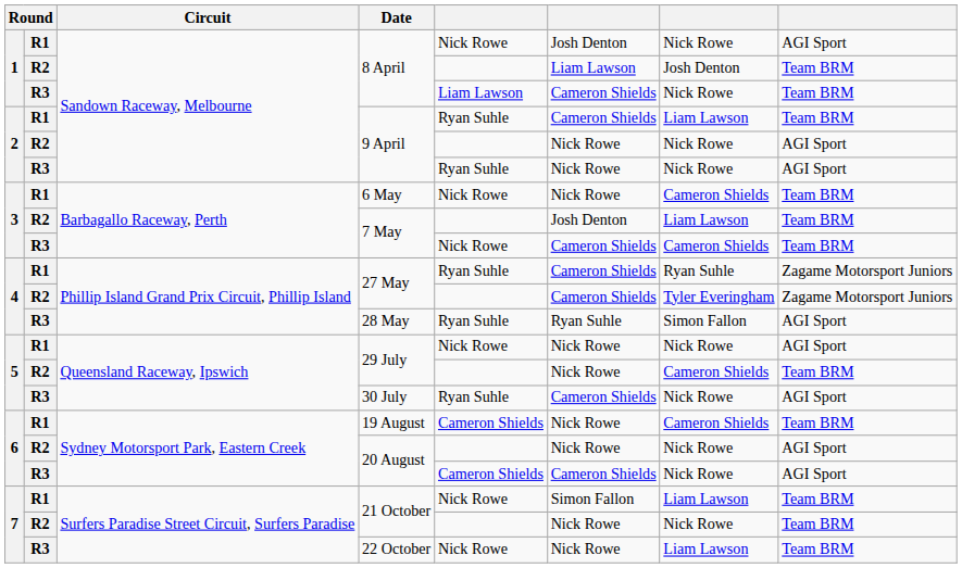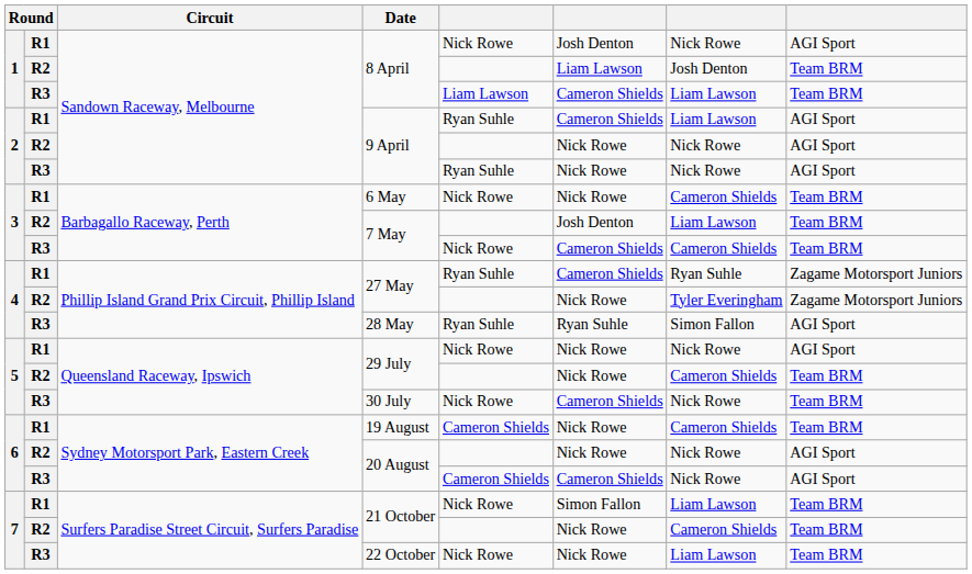 <table class="wikitable" style="font-size: 85%">
 <tr>
 <th colspan=2>Round</th>
 <th>Circuit</th>
 <th>Date</th>
 <th></th>
 <th></th>
 <th></th>
 <th></th>
 </tr>
 <tr>
 <th rowspan=3>1</th>
 <th>R1</th>
 <td rowspan=6><a href='#'>Sandown Raceway</a>, <a href='#'>Melbourne</a></td>
 <td rowspan=3>8 April</td>
 <td> Nick Rowe</td>
 <td> Josh Denton</td>
 <td> Nick Rowe</td>
 <td>AGI Sport</td>
 </tr>
 <tr>
 <th>R2</th>
 <td></td>
 <td> <a href='#'>Liam Lawson</a></td>
 <td> Josh Denton</td>
 <td><a href='#'>Team BRM</a></td>
 </tr>
 <tr>
 <th>R3</th>
 <td> <a href='#'>Liam Lawson</a></td>
 <td> <a href='#'>Cameron Shields</a></td>
-<td> Nick Rowe</td>
+<td> <a href='#'>Liam Lawson</a></td>
 <td><a href='#'>Team BRM</a></td>
 </tr>
 <tr>
 <th rowspan=3>2</th>
 <th>R1</th>
 <td rowspan=3>9 April</td>
 <td> Ryan Suhle</td>
 <td> <a href='#'>Cameron Shields</a></td>
 <td> <a href='#'>Liam Lawson</a></td>
-<td><a href='#'>Team BRM</a></td>
+<td>AGI Sport</td>
 </tr>
 <tr>
 <th>R2</th>
 <td></td>
 <td> Nick Rowe</td>
 <td> Nick Rowe</td>
 <td>AGI Sport</td>
 </tr>
 <tr>
 <th>R3</th>
 <td> Ryan Suhle</td>
 <td> Nick Rowe</td>
 <td> Nick Rowe</td>
 <td>AGI Sport</td>
 </tr>
 <tr>
 <th rowspan=3>3</th>
 <th>R1</th>
 <td rowspan=3><a href='#'>Barbagallo Raceway</a>, <a href='#'>Perth</a></td>
 <td>6 May</td>
 <td> Nick Rowe</td>
 <td> Nick Rowe</td>
 <td> <a href='#'>Cameron Shields</a></td>
 <td><a href='#'>Team BRM</a></td>
 </tr>
 <tr>
 <th>R2</th>
 <td rowspan=2>7 May</td>
 <td></td>
 <td> Josh Denton</td>
 <td> <a href='#'>Liam Lawson</a></td>
 <td><a href='#'>Team BRM</a></td>
 </tr>
 <tr>
 <th>R3</th>
 <td> Nick Rowe</td>
 <td> <a href='#'>Cameron Shields</a></td>
 <td> <a href='#'>Cameron Shields</a></td>
 <td><a href='#'>Team BRM</a></td>
 </tr>
 <tr>
 <th rowspan=3>4</th>
 <th>R1</th>
 <td rowspan=3><a href='#'>Phillip Island Grand Prix Circuit</a>, <a href='#'>Phillip Island</a></td>
 <td rowspan=2>27 May</td>
 <td> Ryan Suhle</td>
 <td> <a href='#'>Cameron Shields</a></td>
 <td> Ryan Suhle</td>
 <td>Zagame Motorsport Juniors</td>
 </tr>
 <tr>
 <th>R2</th>
 <td></td>
-<td> <a href='#'>Cameron Shields</a></td>
+<td> Nick Rowe</td>
 <td> <a href='#'>Tyler Everingham</a></td>
 <td>Zagame Motorsport Juniors</td>
 </tr>
 <tr>
 <th>R3</th>
 <td>28 May</td>
 <td> Ryan Suhle</td>
 <td> Ryan Suhle</td>
 <td> Simon Fallon</td>
 <td>AGI Sport</td>
 </tr>
 <tr>
 <th rowspan=3>5</th>
 <th>R1</th>
 <td rowspan=3><a href='#'>Queensland Raceway</a>, <a href='#'>Ipswich</a></td>
 <td rowspan=2>29 July</td>
 <td> Nick Rowe</td>
 <td> Nick Rowe</td>
 <td> Nick Rowe</td>
 <td>AGI Sport</td>
 </tr>
 <tr>
 <th>R2</th>
 <td></td>
 <td> Nick Rowe</td>
 <td> <a href='#'>Cameron Shields</a></td>
 <td><a href='#'>Team BRM</a></td>
 </tr>
 <tr>
 <th>R3</th>
 <td>30 July</td>
-<td> Ryan Suhle</td>
+<td> Nick Rowe</td>
 <td> <a href='#'>Cameron Shields</a></td>
 <td> Nick Rowe</td>
-<td>AGI Sport</td>
+<td><a href='#'>Team BRM</a></td>
 </tr>
 <tr>
 <th rowspan=3>6</th>
 <th>R1</th>
 <td rowspan=3><a href='#'>Sydney Motorsport Park</a>, <a href='#'>Eastern Creek</a></td>
 <td>19 August</td>
 <td> <a href='#'>Cameron Shields</a></td>
 <td> Nick Rowe</td>
 <td> <a href='#'>Cameron Shields</a></td>
 <td><a href='#'>Team BRM</a></td>
 </tr>
 <tr>
 <th>R2</th>
 <td rowspan=2>20 August</td>
 <td></td>
 <td> Nick Rowe</td>
 <td> Nick Rowe</td>
 <td>AGI Sport</td>
 </tr>
 <tr>
 <th>R3</th>
 <td> <a href='#'>Cameron Shields</a></td>
 <td> <a href='#'>Cameron Shields</a></td>
 <td> Nick Rowe</td>
 <td>AGI Sport</td>
 </tr>
 <tr>
 <th rowspan=3>7</th>
 <th>R1</th>
 <td rowspan=3><a href='#'>Surfers Paradise Street Circuit</a>, <a href='#'>Surfers Paradise</a></td>
 <td rowspan=2>21 October</td>
 <td> Nick Rowe</td>
 <td> Simon Fallon</td>
 <td> <a href='#'>Liam Lawson</a></td>
 <td><a href='#'>Team BRM</a></td>
 </tr>
 <tr>
 <th>R2</th>
 <td></td>
 <td> Nick Rowe</td>
-<td> Nick Rowe</td>
+<td> <a href='#'>Cameron Shields</a></td>
 <td><a href='#'>Team BRM</a></td>
 </tr>
 <tr>
 <th>R3</th>
 <td>22 October</td>
 <td> Nick Rowe</td>
 <td> Nick Rowe</td>
 <td> <a href='#'>Liam Lawson</a></td>
 <td><a href='#'>Team BRM</a></td>
 </tr>
 </table>
